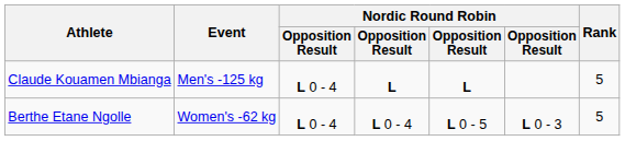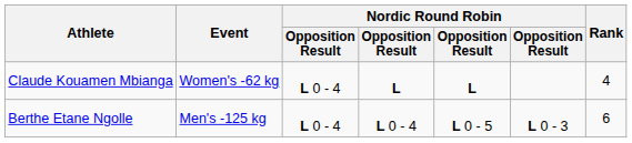 <table class="wikitable" style="font-size:90%;">
 <tr>
 <th rowspan=2>Athlete</th>
 <th rowspan=2>Event</th>
 <th colspan=4>Nordic Round Robin</th>
 <th rowspan=2>Rank</th>
 </tr>
 <tr style="font-size: 95%">
 <th>Opposition<br>Result</th>
 <th>Opposition<br>Result</th>
 <th>Opposition<br>Result</th>
 <th>Opposition<br>Result</th>
 </tr>
 <tr align=center>
 <td align=left><a href='#'>Claude Kouamen Mbianga</a></td>
-<td align=left><a href='#'>Men's -125 kg</a></td>
+<td align=left><a href='#'>Women's -62 kg</a></td>
 <td><br><strong>L</strong> 0 - 4</td>
 <td><br><strong>L</strong> </td>
 <td><br><strong>L</strong> </td>
 <td><br></td>
-<td>5</td>
+<td>4</td>
 </tr>
 <tr align=center>
 <td align=left><a href='#'>Berthe Etane Ngolle</a></td>
-<td align=left><a href='#'>Women's -62 kg</a></td>
+<td align=left><a href='#'>Men's -125 kg</a></td>
 <td><br><strong>L</strong> 0 - 4</td>
 <td><br><strong>L</strong> 0 - 4</td>
 <td><br><strong>L</strong> 0 - 5</td>
 <td><br><strong>L</strong> 0 - 3</td>
-<td>5</td>
+<td>6</td>
 </tr>
 </table>
